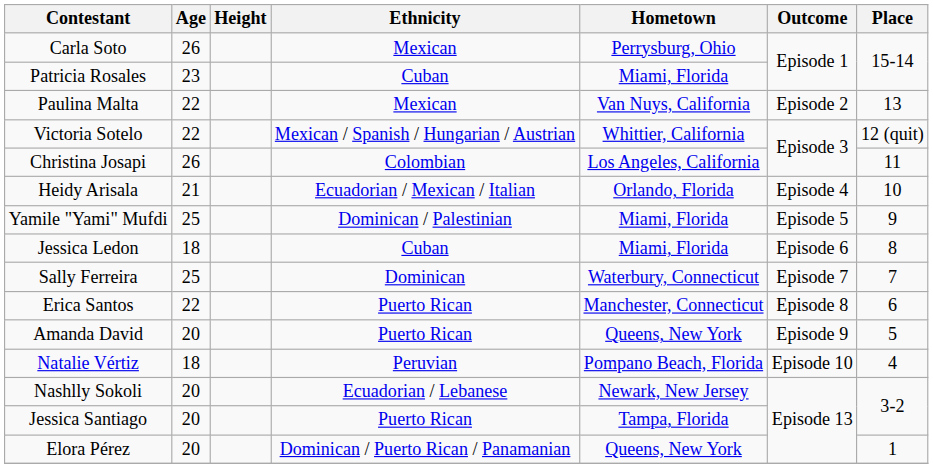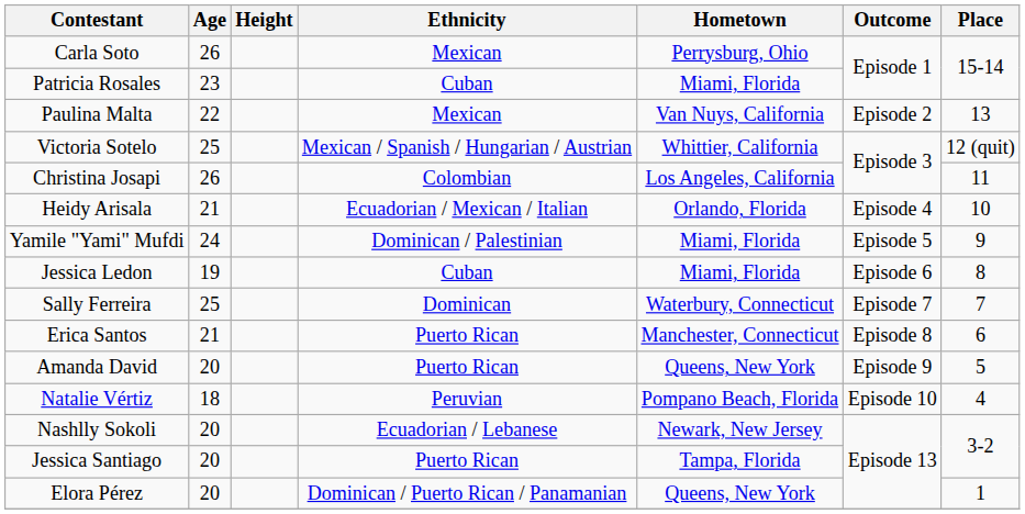 <table class="wikitable sortable" style="text-align:center">
 <tr>
 <th>Contestant</th>
 <th>Age </th>
 <th>Height</th>
 <th>Ethnicity</th>
 <th>Hometown</th>
 <th>Outcome</th>
 <th>Place</th>
 </tr>
 <tr>
 <td>Carla Soto</td>
 <td>26</td>
 <td></td>
 <td><a href='#'>Mexican</a></td>
 <td><a href='#'>Perrysburg, Ohio</a></td>
 <td rowspan="2">Episode 1</td>
 <td rowspan="2">15-14</td>
 </tr>
 <tr>
 <td>Patricia Rosales</td>
 <td>23</td>
 <td></td>
 <td><a href='#'>Cuban</a></td>
 <td><a href='#'>Miami, Florida</a></td>
 </tr>
 <tr>
 <td>Paulina Malta</td>
 <td>22</td>
 <td></td>
 <td><a href='#'>Mexican</a></td>
 <td><a href='#'>Van Nuys, California</a></td>
 <td>Episode 2</td>
 <td>13</td>
 </tr>
 <tr>
 <td>Victoria Sotelo</td>
-<td>22</td>
+<td>25</td>
 <td></td>
 <td><a href='#'>Mexican</a> / <a href='#'>Spanish</a> / <a href='#'>Hungarian</a> / <a href='#'>Austrian</a></td>
 <td><a href='#'>Whittier, California</a></td>
 <td rowspan="2">Episode 3</td>
 <td>12 (quit)</td>
 </tr>
 <tr>
 <td>Christina Josapi</td>
 <td>26</td>
 <td></td>
 <td><a href='#'>Colombian</a></td>
 <td><a href='#'>Los Angeles, California</a></td>
 <td>11</td>
 </tr>
 <tr>
 <td>Heidy Arisala</td>
 <td>21</td>
 <td></td>
 <td><a href='#'>Ecuadorian</a> / <a href='#'>Mexican</a> / <a href='#'>Italian</a></td>
 <td><a href='#'>Orlando, Florida</a></td>
 <td>Episode 4</td>
 <td>10</td>
 </tr>
 <tr>
 <td>Yamile "Yami" Mufdi</td>
-<td>25</td>
+<td>24</td>
 <td></td>
 <td><a href='#'>Dominican</a> / <a href='#'>Palestinian</a></td>
 <td><a href='#'>Miami, Florida</a></td>
 <td>Episode 5</td>
 <td>9</td>
 </tr>
 <tr>
 <td>Jessica Ledon</td>
-<td>18</td>
+<td>19</td>
 <td></td>
 <td><a href='#'>Cuban</a></td>
 <td><a href='#'>Miami, Florida</a></td>
 <td>Episode 6</td>
 <td>8</td>
 </tr>
 <tr>
 <td>Sally Ferreira</td>
 <td>25</td>
 <td></td>
 <td><a href='#'>Dominican</a></td>
 <td><a href='#'>Waterbury, Connecticut</a></td>
 <td>Episode 7</td>
 <td>7</td>
 </tr>
 <tr>
 <td>Erica Santos</td>
-<td>22</td>
+<td>21</td>
 <td></td>
 <td><a href='#'>Puerto Rican</a></td>
 <td><a href='#'>Manchester, Connecticut</a></td>
 <td>Episode 8</td>
 <td>6</td>
 </tr>
 <tr>
 <td>Amanda David</td>
 <td>20</td>
 <td></td>
 <td><a href='#'>Puerto Rican</a></td>
 <td><a href='#'>Queens, New York</a></td>
 <td>Episode 9</td>
 <td>5</td>
 </tr>
 <tr>
 <td><a href='#'>Natalie Vértiz</a></td>
 <td>18</td>
 <td></td>
 <td><a href='#'>Peruvian</a></td>
 <td><a href='#'>Pompano Beach, Florida</a></td>
 <td>Episode 10</td>
 <td>4</td>
 </tr>
 <tr>
 <td>Nashlly Sokoli</td>
 <td>20</td>
 <td></td>
 <td><a href='#'>Ecuadorian</a> / <a href='#'>Lebanese</a></td>
 <td><a href='#'>Newark, New Jersey</a></td>
 <td rowspan="3">Episode 13</td>
 <td rowspan="2">3-2</td>
 </tr>
 <tr>
 <td>Jessica Santiago</td>
 <td>20</td>
 <td></td>
 <td><a href='#'>Puerto Rican</a></td>
 <td><a href='#'>Tampa, Florida</a></td>
 </tr>
 <tr>
 <td>Elora Pérez</td>
 <td>20</td>
 <td></td>
 <td><a href='#'>Dominican</a> / <a href='#'>Puerto Rican</a> / <a href='#'>Panamanian</a></td>
 <td><a href='#'>Queens, New York</a></td>
 <td>1</td>
 </tr>
 <tr>
 </tr>
 </table>
